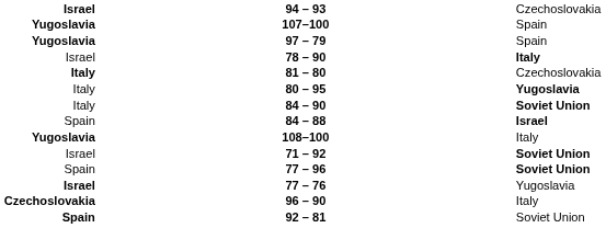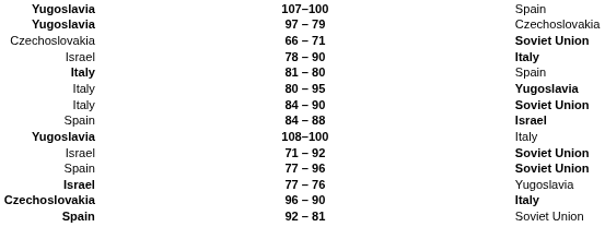 <table width=75% cellspacing=1>
 <tr>
 <th width=25%></th>
 <th width=25%></th>
 <th width=25%></th>
-</tr>
-<tr style=font-size:90%>
-<td align=right><strong>Israel</strong></td>
-<td align=center><strong>94 – 93</strong></td>
-<td>Czechoslovakia</td>
 </tr>
 <tr style=font-size:90%>
 <td align=right><strong>Yugoslavia</strong></td>
 <td align=center><strong>107–100</strong></td>
 <td>Spain</td>
 </tr>
 <tr style=font-size:90%>
 <td align=right><strong>Yugoslavia</strong></td>
 <td align=center><strong>97 – 79</strong></td>
-<td>Spain</td>
+<td>Czechoslovakia</td>
+</tr>
+<tr style=font-size:90%>
+<td align=right>Czechoslovakia</td>
+<td align=center><strong>66 – 71</strong></td>
+<td><strong>Soviet Union</strong></td>
 </tr>
 <tr style=font-size:90%>
 <td align=right>Israel</td>
 <td align=center><strong>78 – 90</strong></td>
 <td><strong>Italy</strong></td>
 </tr>
 <tr style=font-size:90%>
 <td align=right><strong>Italy</strong></td>
 <td align=center><strong>81 – 80</strong></td>
-<td>Czechoslovakia</td>
+<td>Spain</td>
 </tr>
 <tr style=font-size:90%>
 <td align=right>Italy</td>
 <td align=center><strong>80 – 95</strong></td>
 <td><strong>Yugoslavia</strong></td>
 </tr>
 <tr style=font-size:90%>
 <td align=right>Italy</td>
 <td align=center><strong>84 – 90</strong></td>
 <td><strong>Soviet Union</strong></td>
 </tr>
 <tr style=font-size:90%>
 <td align=right>Spain</td>
 <td align=center><strong>84 – 88</strong></td>
 <td><strong>Israel</strong></td>
 </tr>
 <tr style=font-size:90%>
 <td align=right><strong>Yugoslavia</strong></td>
 <td align=center><strong>108–100</strong></td>
 <td>Italy</td>
 </tr>
 <tr style=font-size:90%>
 <td align=right>Israel</td>
 <td align=center><strong>71 – 92</strong></td>
 <td><strong>Soviet Union</strong></td>
 </tr>
 <tr style=font-size:90%>
 <td align=right>Spain</td>
 <td align=center><strong>77 – 96</strong></td>
 <td><strong>Soviet Union</strong></td>
 </tr>
 <tr style=font-size:90%>
 <td align=right><strong>Israel</strong></td>
 <td align=center><strong>77 – 76</strong></td>
 <td>Yugoslavia</td>
 </tr>
 <tr style=font-size:90%>
 <td align=right><strong>Czechoslovakia</strong></td>
 <td align=center><strong>96 – 90</strong></td>
-<td>Italy</td>
+<td><strong>Italy</strong></td>
 </tr>
 <tr style=font-size:90%>
 <td align=right><strong>Spain</strong></td>
 <td align=center><strong>92 – 81</strong></td>
 <td>Soviet Union</td>
 </tr>
 </table>
